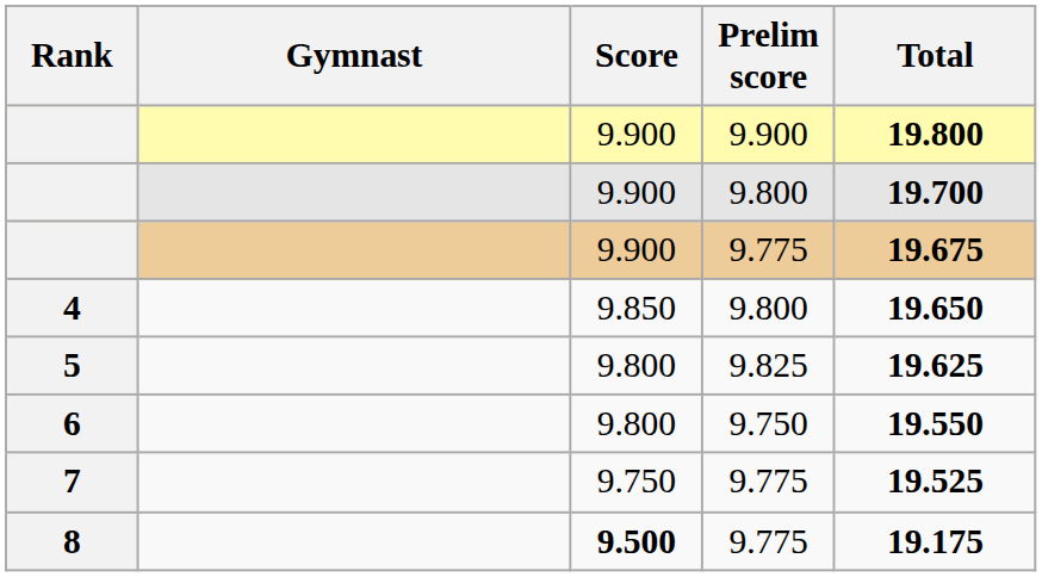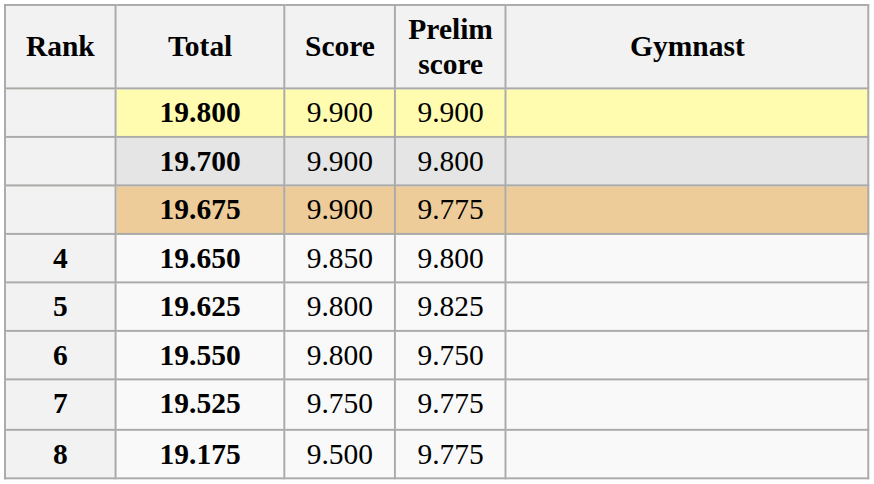 <table class="wikitable sortable" style="text-align:center; font-size:95%">
 <tr>
 <th scope="col" style="width:50px;">Rank</th>
-<th scope="col" style="width:180px;">Gymnast</th>
+<th scope="col" style="width:80px;">Total</th>
 <th scope="col" style="width:50px;">Score</th>
 <th scope="col" style="width:50px;">Prelim score</th>
-<th scope="col" style="width:80px;">Total</th>
+<th scope="col" style="width:180px;">Gymnast</th>
 </tr>
 <tr style="background:#fffcaf;">
 <th scope=row style="text-align:center"></th>
-<td style="text-align:left;"></td>
+<td><strong>19.800</strong></td>
 <td>9.900</td>
 <td>9.900</td>
-<td><strong>19.800</strong></td>
+<td style="text-align:left;"></td>
 </tr>
 <tr style="background:#e5e5e5;">
 <th scope=row style="text-align:center"></th>
-<td style="text-align:left;"></td>
+<td><strong>19.700</strong></td>
 <td>9.900</td>
 <td>9.800</td>
-<td><strong>19.700</strong></td>
+<td style="text-align:left;"></td>
 </tr>
 <tr style="background:#ec9;">
 <th scope=row style="text-align:center"></th>
-<td style="text-align:left;"></td>
+<td><strong>19.675</strong></td>
 <td>9.900</td>
 <td>9.775</td>
-<td><strong>19.675</strong></td>
+<td style="text-align:left;"></td>
 </tr>
 <tr>
 <th scope=row style="text-align:center">4</th>
-<td style="text-align:left;"></td>
+<td><strong>19.650</strong></td>
 <td>9.850</td>
 <td>9.800</td>
-<td><strong>19.650</strong></td>
+<td style="text-align:left;"></td>
 </tr>
 <tr>
 <th scope=row style="text-align:center">5</th>
-<td style="text-align:left;"></td>
+<td><strong>19.625</strong></td>
 <td>9.800</td>
 <td>9.825</td>
-<td><strong>19.625</strong></td>
+<td style="text-align:left;"></td>
 </tr>
 <tr>
 <th scope=row style="text-align:center">6</th>
-<td style="text-align:left;"></td>
+<td><strong>19.550</strong></td>
 <td>9.800</td>
 <td>9.750</td>
-<td><strong>19.550</strong></td>
+<td style="text-align:left;"></td>
 </tr>
 <tr>
 <th scope=row style="text-align:center">7</th>
-<td style="text-align:left;"></td>
+<td><strong>19.525</strong></td>
 <td>9.750</td>
 <td>9.775</td>
-<td><strong>19.525</strong></td>
+<td style="text-align:left;"></td>
 </tr>
 <tr>
 <th scope=row style="text-align:center">8</th>
+<td><strong>19.175</strong></td>
+<td>9.500</td>
+<td>9.775</td>
 <td style="text-align:left;"></td>
-<td><strong>9.500</strong></td>
-<td>9.775</td>
-<td><strong>19.175</strong></td>
 </tr>
 </table>
